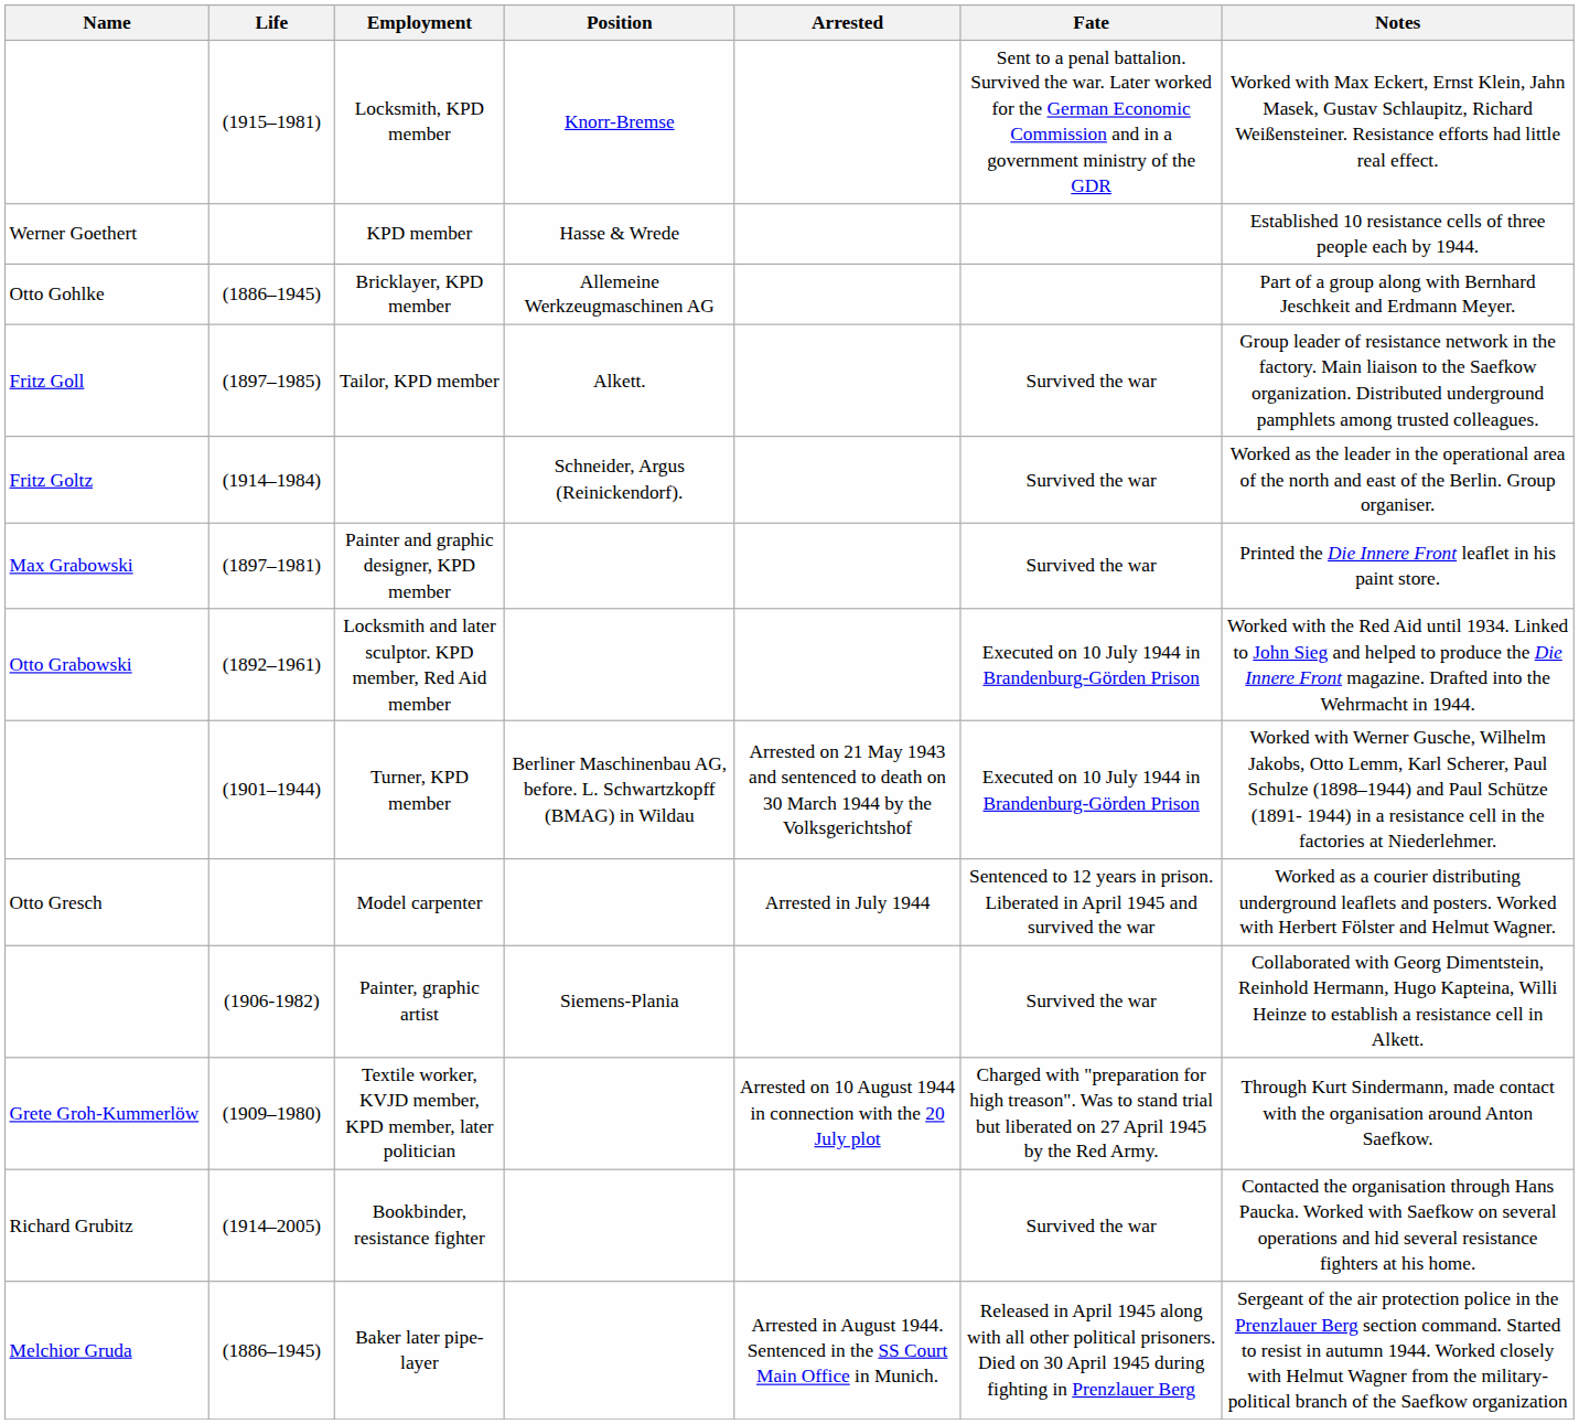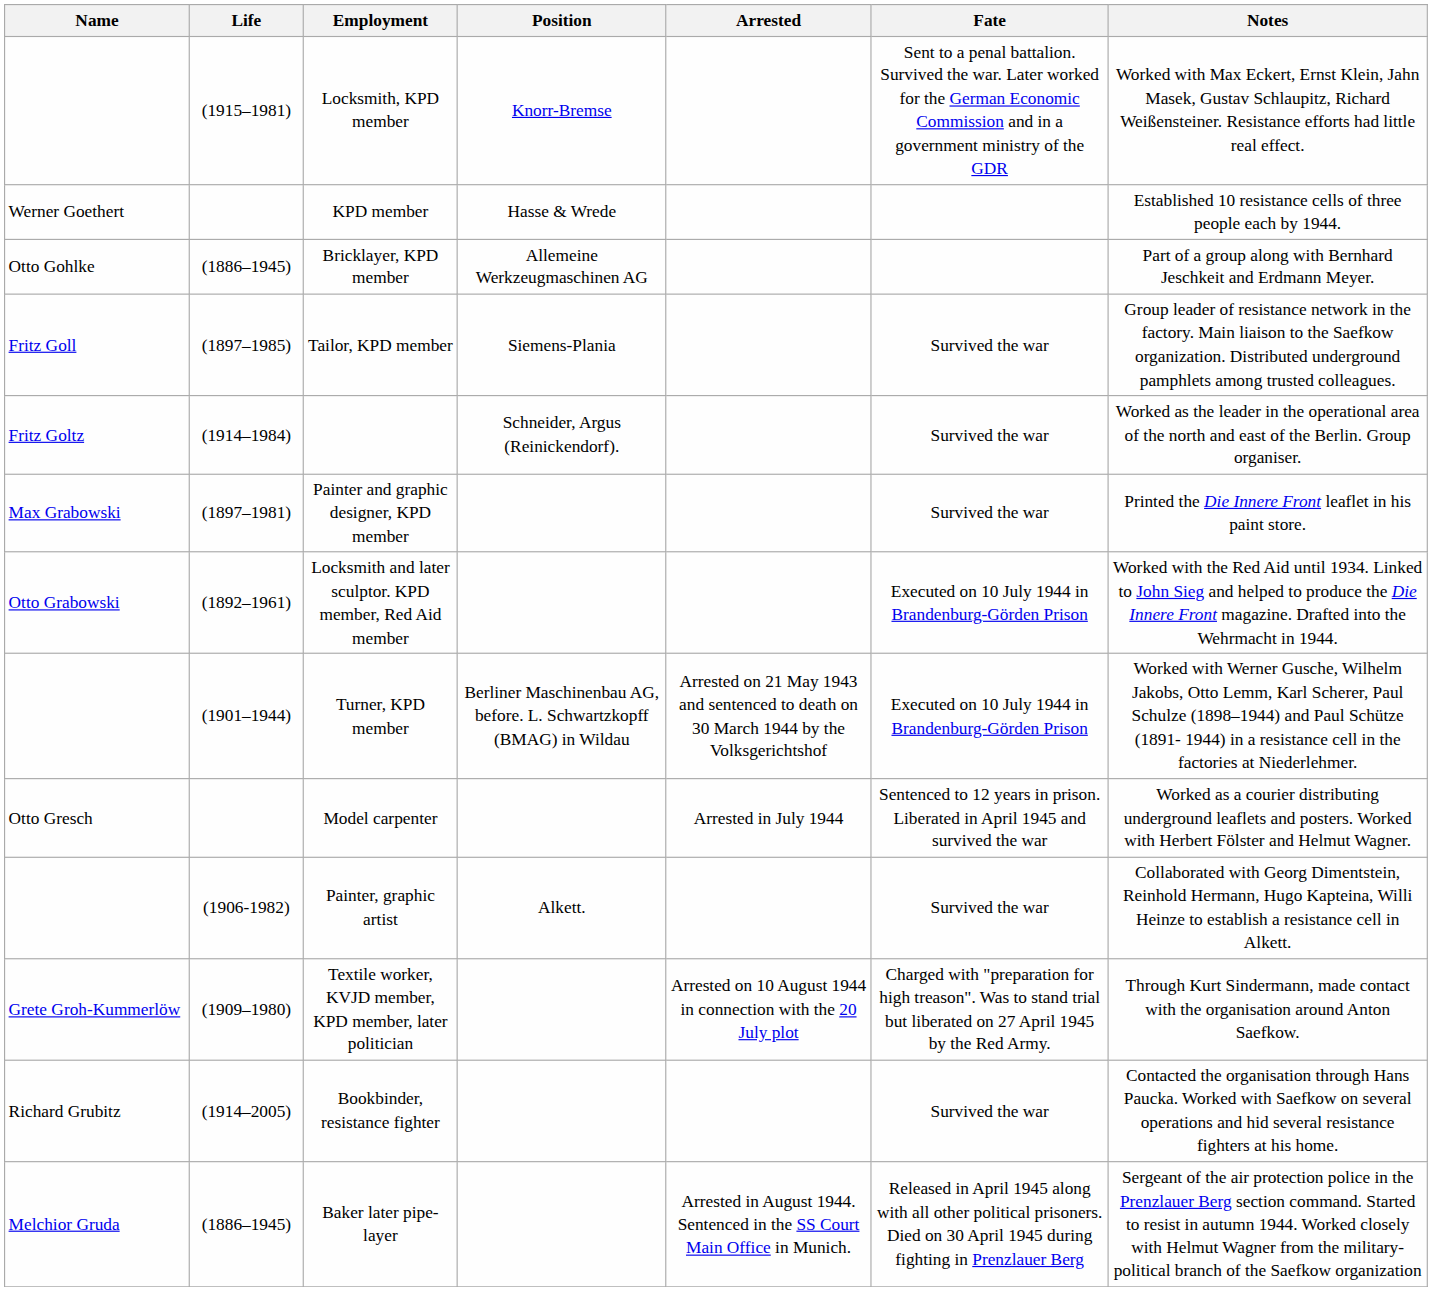 <table class="wikitable sortable" style="table-layout:fixed;background-color:#FEFEFE;font-size:95%;padding:0.30em;line-height:1.35em;">
 <tr>
 <th scope="col"  width=13%>Name</th>
 <th scope="col"  width=8%>Life</th>
 <th scope="col">Employment</th>
 <th scope="col">Position</th>
 <th scope="col">Arrested</th>
 <th scope="col">Fate</th>
 <th scope="col">Notes</th>
 </tr>
 <tr>
 <td></td>
 <td style="text-align: center;">(1915–1981)</td>
 <td style="text-align: center;">Locksmith, KPD member</td>
 <td style="text-align: center;"><a href='#'>Knorr-Bremse</a></td>
 <td style="text-align: center;"></td>
 <td style="text-align: center;">Sent to a penal battalion. Survived the war. Later worked for the <a href='#'>German Economic Commission</a> and in a government ministry of the <a href='#'>GDR</a></td>
 <td style="text-align: center;">Worked with Max Eckert, Ernst Klein, Jahn Masek, Gustav Schlaupitz, Richard Weißensteiner. Resistance efforts had little real effect.</td>
 </tr>
 <tr>
 <td>Werner Goethert</td>
 <td style="text-align: center;"></td>
 <td style="text-align: center;">KPD member</td>
 <td style="text-align: center;">Hasse & Wrede</td>
 <td style="text-align: center;"></td>
 <td style="text-align: center;"></td>
 <td style="text-align: center;">Established 10 resistance cells of three people each by 1944.</td>
 </tr>
 <tr>
 <td>Otto Gohlke</td>
 <td style="text-align: center;">(1886–1945)</td>
 <td style="text-align: center;">Bricklayer, KPD member</td>
 <td style="text-align: center;">Allemeine Werkzeugmaschinen AG</td>
 <td style="text-align: center;"></td>
 <td style="text-align: center;"></td>
 <td style="text-align: center;">Part of a group along with Bernhard Jeschkeit and Erdmann Meyer.</td>
 </tr>
 <tr>
 <td><a href='#'>Fritz Goll</a></td>
 <td style="text-align: center;">(1897–1985)</td>
 <td style="text-align: center;">Tailor, KPD member</td>
-<td style="text-align: center;">Alkett.</td>
+<td style="text-align: center;">Siemens-Plania</td>
 <td style="text-align: center;"></td>
 <td style="text-align: center;">Survived the war</td>
 <td style="text-align: center;">Group leader of resistance network in the factory. Main liaison to the Saefkow organization. Distributed underground pamphlets among trusted colleagues.</td>
 </tr>
 <tr>
 <td><a href='#'>Fritz Goltz</a></td>
 <td style="text-align: center;">(1914–1984)</td>
 <td style="text-align: center;"></td>
 <td style="text-align: center;">Schneider, Argus (Reinickendorf).</td>
 <td style="text-align: center;"></td>
 <td style="text-align: center;">Survived the war</td>
 <td style="text-align: center;">Worked as the leader in the operational area of the north and east of the Berlin. Group organiser.</td>
 </tr>
 <tr>
 <td><a href='#'>Max Grabowski</a></td>
 <td style="text-align: center;">(1897–1981)</td>
 <td style="text-align: center;">Painter and graphic designer, KPD member</td>
 <td style="text-align: center;"></td>
 <td style="text-align: center;"></td>
 <td style="text-align: center;">Survived the war</td>
 <td style="text-align: center;">Printed the <em><a href='#'>Die Innere Front</a></em> leaflet in his paint store.</td>
 </tr>
 <tr>
 <td><a href='#'>Otto Grabowski</a></td>
 <td style="text-align: center;">(1892–1961)</td>
 <td style="text-align: center;">Locksmith and later sculptor. KPD member, Red Aid member</td>
 <td style="text-align: center;"></td>
 <td style="text-align: center;"></td>
 <td style="text-align: center;">Executed on 10 July 1944 in <a href='#'>Brandenburg-Görden Prison</a></td>
 <td style="text-align: center;">Worked with the Red Aid until 1934. Linked to <a href='#'>John Sieg</a> and helped to produce the <em><a href='#'>Die Innere Front</a></em> magazine. Drafted into the Wehrmacht in 1944.</td>
 </tr>
 <tr>
 <td></td>
 <td style="text-align: center;">(1901–1944)</td>
 <td style="text-align: center;">Turner, KPD member</td>
 <td style="text-align: center;">Berliner Maschinenbau AG, before. L. Schwartzkopff (BMAG) in Wildau</td>
 <td style="text-align: center;">Arrested on 21 May 1943 and sentenced to death on 30 March 1944 by the Volksgerichtshof</td>
 <td style="text-align: center;">Executed on 10 July 1944 in <a href='#'>Brandenburg-Görden Prison</a></td>
 <td style="text-align: center;">Worked with Werner Gusche, Wilhelm Jakobs, Otto Lemm, Karl Scherer, Paul Schulze (1898–1944) and Paul Schütze (1891- 1944) in a resistance cell in the factories at Niederlehmer.</td>
 </tr>
 <tr>
 <td>Otto Gresch</td>
 <td style="text-align: center;"></td>
 <td style="text-align: center;">Model carpenter</td>
 <td style="text-align: center;"></td>
 <td style="text-align: center;">Arrested in July 1944</td>
 <td style="text-align: center;">Sentenced to 12 years in prison. Liberated in April 1945 and survived the war</td>
 <td style="text-align: center;">Worked as a courier distributing underground leaflets and posters. Worked with Herbert Fölster and Helmut Wagner.</td>
 </tr>
 <tr>
 <td></td>
 <td style="text-align: center;">(1906-1982)</td>
 <td style="text-align: center;">Painter, graphic artist</td>
-<td style="text-align: center;">Siemens-Plania</td>
+<td style="text-align: center;">Alkett.</td>
 <td style="text-align: center;"></td>
 <td style="text-align: center;">Survived the war</td>
 <td style="text-align: center;">Collaborated with Georg Dimentstein, Reinhold Hermann, Hugo Kapteina, Willi Heinze to establish a resistance cell in Alkett.</td>
 </tr>
 <tr>
 <td><a href='#'>Grete Groh-Kummerlöw</a></td>
 <td style="text-align: center;">(1909–1980)</td>
 <td style="text-align: center;">Textile worker, KVJD member, KPD member, later politician</td>
 <td style="text-align: center;"></td>
 <td style="text-align: center;">Arrested on 10 August 1944 in connection with the <a href='#'>20 July plot</a></td>
 <td style="text-align: center;">Charged with "preparation for high treason". Was to stand trial but liberated on 27 April 1945 by the Red Army.</td>
 <td style="text-align: center;">Through Kurt Sindermann, made contact with the organisation around Anton Saefkow.</td>
 </tr>
 <tr>
 <td>Richard Grubitz</td>
 <td style="text-align: center;">(1914–2005)</td>
 <td style="text-align: center;">Bookbinder, resistance fighter</td>
 <td style="text-align: center;"></td>
 <td style="text-align: center;"></td>
 <td style="text-align: center;">Survived the war</td>
 <td style="text-align: center;">Contacted the organisation through Hans Paucka. Worked with Saefkow on several operations and hid several resistance fighters at his home.</td>
 </tr>
 <tr>
 <td><a href='#'>Melchior Gruda</a></td>
 <td style="text-align: center;">(1886–1945)</td>
 <td style="text-align: center;">Baker later pipe-layer</td>
 <td style="text-align: center;"></td>
 <td style="text-align: center;">Arrested in August 1944. Sentenced in the <a href='#'>SS Court Main Office</a> in Munich.</td>
 <td style="text-align: center;">Released in April 1945 along with all other political prisoners. Died on 30 April 1945 during fighting in <a href='#'>Prenzlauer Berg</a></td>
 <td style="text-align: center;">Sergeant of the air protection police in the <a href='#'>Prenzlauer Berg</a> section command. Started to resist in autumn 1944. Worked closely with Helmut Wagner from the military-political branch of the Saefkow organization</td>
 </tr>
 <tr>
 </tr>
 </table>
